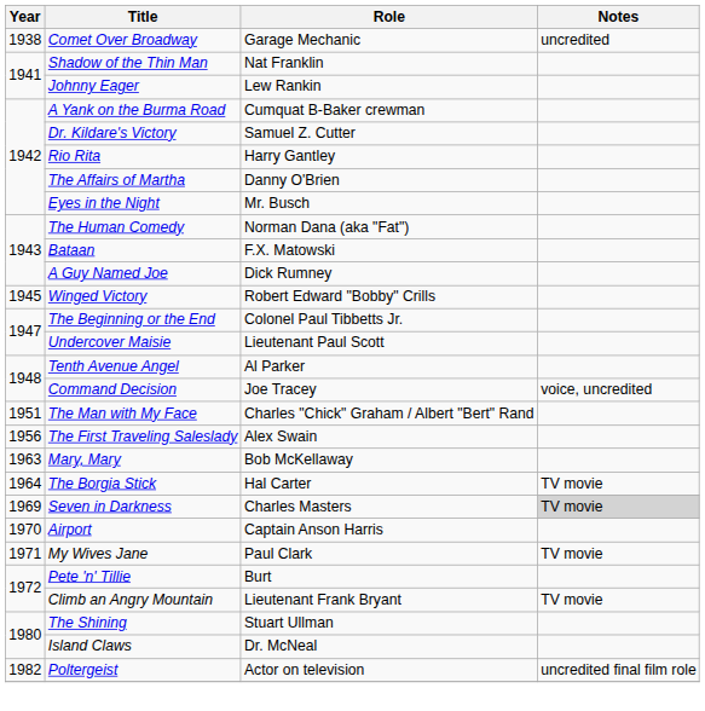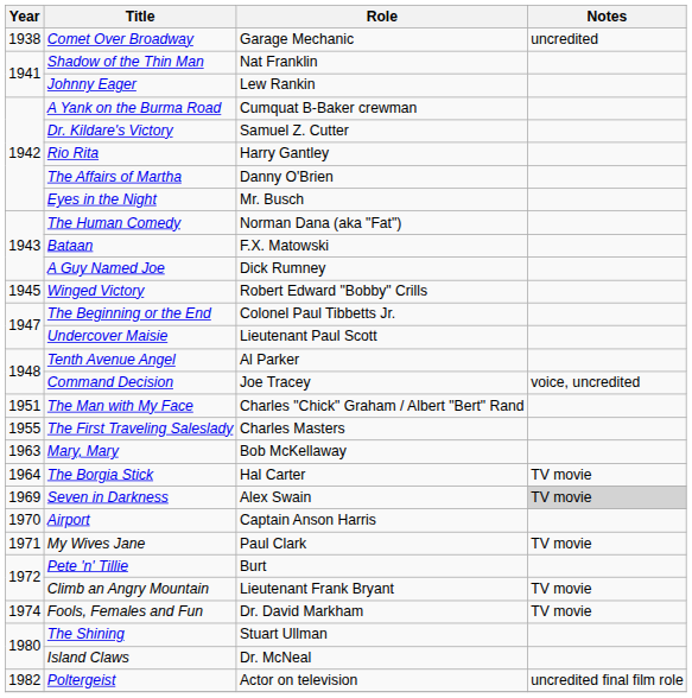 <table class="wikitable">
 <tr>
 <th>Year</th>
 <th>Title</th>
 <th>Role</th>
 <th>Notes</th>
 </tr>
 <tr>
 <td>1938</td>
 <td><em><a href='#'>Comet Over Broadway</a></em></td>
 <td>Garage Mechanic</td>
 <td>uncredited</td>
 </tr>
 <tr>
 <td rowspan=2>1941</td>
 <td><em><a href='#'>Shadow of the Thin Man</a></em></td>
 <td>Nat Franklin</td>
 <td></td>
 </tr>
 <tr>
 <td><em><a href='#'>Johnny Eager</a></em></td>
 <td>Lew Rankin</td>
 <td></td>
 </tr>
 <tr>
 <td rowspan=5>1942</td>
 <td><em><a href='#'>A Yank on the Burma Road</a></em></td>
 <td>Cumquat B-Baker crewman</td>
 <td></td>
 </tr>
 <tr>
 <td><em><a href='#'>Dr. Kildare's Victory</a></em></td>
 <td>Samuel Z. Cutter</td>
 <td></td>
 </tr>
 <tr>
 <td><em><a href='#'>Rio Rita</a></em></td>
 <td>Harry Gantley</td>
 <td></td>
 </tr>
 <tr>
 <td><em><a href='#'>The Affairs of Martha</a></em></td>
 <td>Danny O'Brien</td>
 <td></td>
 </tr>
 <tr>
 <td><em><a href='#'>Eyes in the Night</a></em></td>
 <td>Mr. Busch</td>
 <td></td>
 </tr>
 <tr>
 <td rowspan=3>1943</td>
 <td><em><a href='#'>The Human Comedy</a></em></td>
 <td>Norman Dana (aka "Fat")</td>
 <td></td>
 </tr>
 <tr>
 <td><em><a href='#'>Bataan</a></em></td>
 <td>F.X. Matowski</td>
 <td></td>
 </tr>
 <tr>
 <td><em><a href='#'>A Guy Named Joe</a></em></td>
 <td>Dick Rumney</td>
 <td></td>
 </tr>
 <tr>
 <td>1945</td>
 <td><em><a href='#'>Winged Victory</a></em></td>
 <td>Robert Edward "Bobby" Crills</td>
 <td></td>
 </tr>
 <tr>
 <td rowspan=2>1947</td>
 <td><em><a href='#'>The Beginning or the End</a></em></td>
 <td>Colonel Paul Tibbetts Jr.</td>
 <td></td>
 </tr>
 <tr>
 <td><em><a href='#'>Undercover Maisie</a></em></td>
 <td>Lieutenant Paul Scott</td>
 <td></td>
 </tr>
 <tr>
 <td rowspan=2>1948</td>
 <td><em><a href='#'>Tenth Avenue Angel</a></em></td>
 <td>Al Parker</td>
 <td></td>
 </tr>
 <tr>
 <td><em><a href='#'>Command Decision</a></em></td>
 <td>Joe Tracey</td>
 <td>voice, uncredited</td>
 </tr>
 <tr>
 <td>1951</td>
 <td><em><a href='#'>The Man with My Face</a></em></td>
 <td>Charles "Chick" Graham / Albert "Bert" Rand</td>
 <td></td>
 </tr>
 <tr>
-<td>1956</td>
+<td>1955</td>
 <td><em><a href='#'>The First Traveling Saleslady</a></em></td>
-<td>Alex Swain</td>
+<td>Charles Masters</td>
 <td></td>
 </tr>
 <tr>
 <td>1963</td>
 <td><em><a href='#'>Mary, Mary</a></em></td>
 <td>Bob McKellaway</td>
 <td></td>
 </tr>
 <tr>
 <td>1964</td>
 <td><em><a href='#'>The Borgia Stick</a></em></td>
 <td>Hal Carter</td>
 <td>TV movie</td>
 </tr>
 <tr>
 <td>1969</td>
 <td><em><a href='#'>Seven in Darkness</a></em></td>
-<td>Charles Masters</td>
+<td>Alex Swain</td>
 <td style="background: lightgrey;">TV movie</td>
 </tr>
 <tr>
 <td>1970</td>
 <td><em><a href='#'>Airport</a></em></td>
 <td>Captain Anson Harris</td>
 <td></td>
 </tr>
 <tr>
 <td>1971</td>
 <td><em>My Wives Jane</em></td>
 <td>Paul Clark</td>
 <td>TV movie</td>
 </tr>
 <tr>
 <td rowspan=2>1972</td>
 <td><em><a href='#'>Pete 'n' Tillie</a></em></td>
 <td>Burt</td>
 <td></td>
 </tr>
 <tr>
 <td><em>Climb an Angry Mountain</em></td>
 <td>Lieutenant Frank Bryant</td>
 <td>TV movie</td>
 </tr>
 <tr>
+<td>1974</td>
+<td><em>Fools, Females and Fun</em></td>
+<td>Dr. David Markham</td>
+<td>TV movie</td>
+</tr>
+<tr>
 <td rowspan=2>1980</td>
 <td><em><a href='#'>The Shining</a></em></td>
 <td>Stuart Ullman</td>
 <td></td>
 </tr>
 <tr>
 <td><em>Island Claws</em></td>
 <td>Dr. McNeal</td>
 <td></td>
 </tr>
 <tr>
 <td>1982</td>
 <td><em><a href='#'>Poltergeist</a></em></td>
 <td>Actor on television</td>
 <td>uncredited final film role</td>
 </tr>
 <tr>
 </tr>
 </table>
